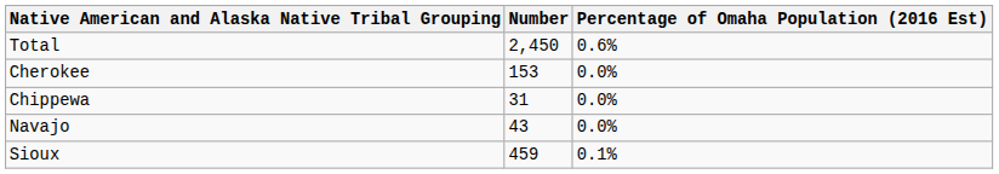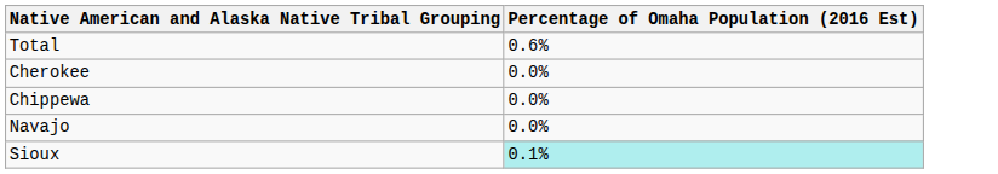 <table class="wikitable sortable">
 <tr>
 <th>Native American and Alaska Native Tribal Grouping</th>
-<th>Number</th>
 <th>Percentage of Omaha Population (2016 Est)</th>
 </tr>
 <tr>
 <td>Total</td>
-<td>2,450</td>
 <td>0.6%</td>
 </tr>
 <tr>
 <td>Cherokee</td>
-<td>153</td>
 <td>0.0%</td>
 </tr>
 <tr>
 <td>Chippewa</td>
-<td>31</td>
 <td>0.0%</td>
 </tr>
 <tr>
 <td>Navajo</td>
-<td>43</td>
 <td>0.0%</td>
 </tr>
 <tr>
 <td>Sioux</td>
-<td>459</td>
-<td>0.1%</td>
+<td style="background: paleturquoise;">0.1%</td>
 </tr>
 </table>
